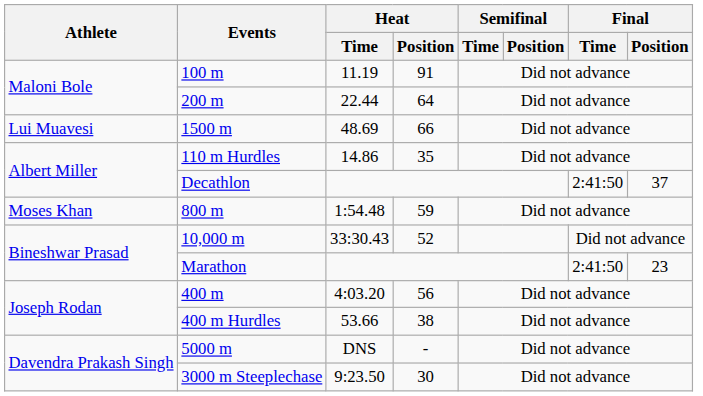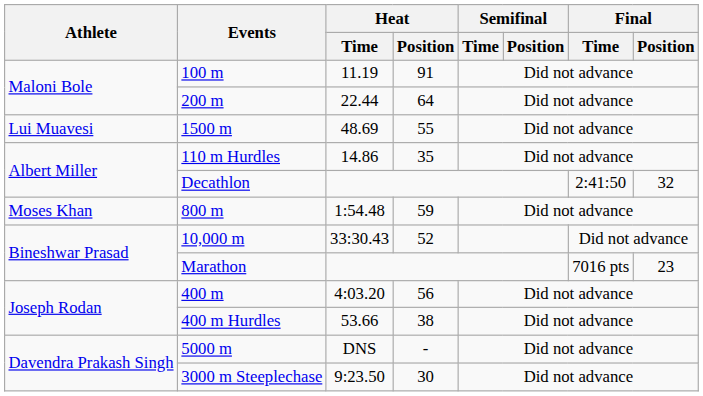 <table class=wikitable style="font-size:90%">
 <tr>
 <th rowspan="2">Athlete</th>
 <th rowspan="2">Events</th>
 <th colspan="2">Heat</th>
 <th colspan="2">Semifinal</th>
 <th colspan="2">Final</th>
 </tr>
 <tr>
 <th>Time</th>
 <th>Position</th>
 <th>Time</th>
 <th>Position</th>
 <th>Time</th>
 <th>Position</th>
 </tr>
 <tr>
 <td rowspan=2><a href='#'>Maloni Bole</a></td>
 <td><a href='#'>100 m</a></td>
 <td align=center>11.19</td>
 <td align=center>91</td>
 <td align=center colspan="4">Did not advance</td>
 </tr>
 <tr>
 <td><a href='#'>200 m</a></td>
 <td align=center>22.44</td>
 <td align=center>64</td>
 <td align=center colspan="4">Did not advance</td>
 </tr>
 <tr>
 <td><a href='#'>Lui Muavesi</a></td>
 <td><a href='#'>1500 m</a></td>
 <td align=center>48.69</td>
-<td align=center>66</td>
+<td align=center>55</td>
 <td align=center colspan="4">Did not advance</td>
 </tr>
 <tr>
 <td rowspan=2><a href='#'>Albert Miller</a></td>
 <td><a href='#'>110 m Hurdles</a></td>
 <td align=center>14.86</td>
 <td align=center>35</td>
 <td align=center colspan="4">Did not advance</td>
 </tr>
 <tr>
 <td><a href='#'>Decathlon</a></td>
 <td align=center colspan="4"></td>
 <td align=center>2:41:50</td>
-<td align=center>37</td>
+<td align=center>32</td>
 </tr>
 <tr>
 <td><a href='#'>Moses Khan</a></td>
 <td><a href='#'>800 m</a></td>
 <td align=center>1:54.48</td>
 <td align=center>59</td>
 <td align=center colspan="4">Did not advance</td>
 </tr>
 <tr>
 <td rowspan=2><a href='#'>Bineshwar Prasad</a></td>
 <td><a href='#'>10,000 m</a></td>
 <td align=center>33:30.43</td>
 <td align=center>52</td>
 <td colspan=2></td>
 <td align=center colspan="2">Did not advance</td>
 </tr>
 <tr>
 <td><a href='#'>Marathon</a></td>
 <td align=center colspan="4"></td>
-<td align=center>2:41:50</td>
+<td align=center>7016 pts</td>
 <td align=center>23</td>
 </tr>
 <tr>
 <td rowspan=2><a href='#'>Joseph Rodan</a></td>
 <td><a href='#'>400 m</a></td>
 <td align=center>4:03.20</td>
 <td align=center>56</td>
 <td align=center colspan="4">Did not advance</td>
 </tr>
 <tr>
 <td><a href='#'>400 m Hurdles</a></td>
 <td align=center>53.66</td>
 <td align=center>38</td>
 <td align=center colspan="4">Did not advance</td>
 </tr>
 <tr>
 <td rowspan=2><a href='#'>Davendra Prakash Singh</a></td>
 <td><a href='#'>5000 m</a></td>
 <td align=center>DNS</td>
 <td align=center>-</td>
 <td align=center colspan="4">Did not advance</td>
 </tr>
 <tr>
 <td><a href='#'>3000 m Steeplechase</a></td>
 <td align=center>9:23.50</td>
 <td align=center>30</td>
 <td align=center colspan="4">Did not advance</td>
 </tr>
 </table>
